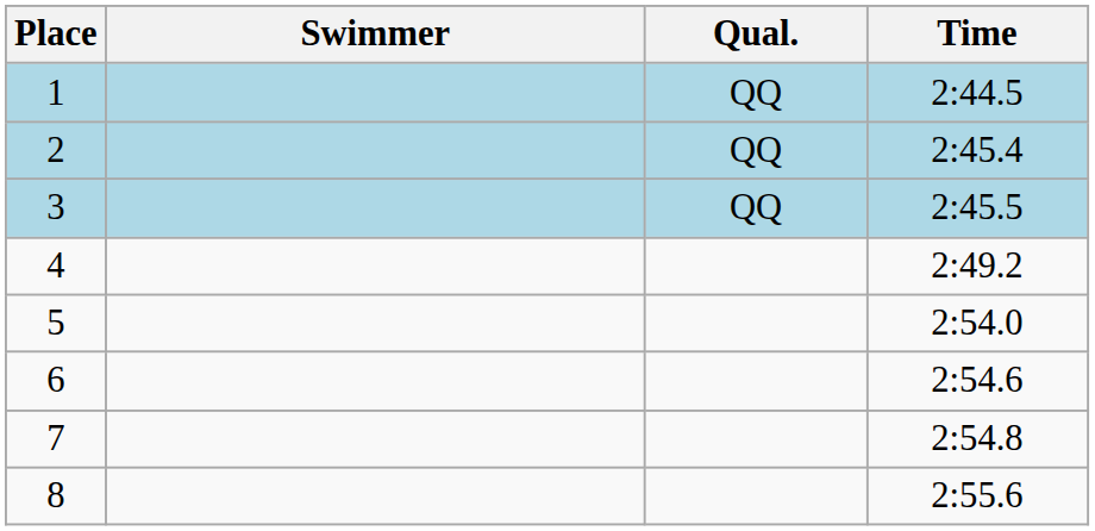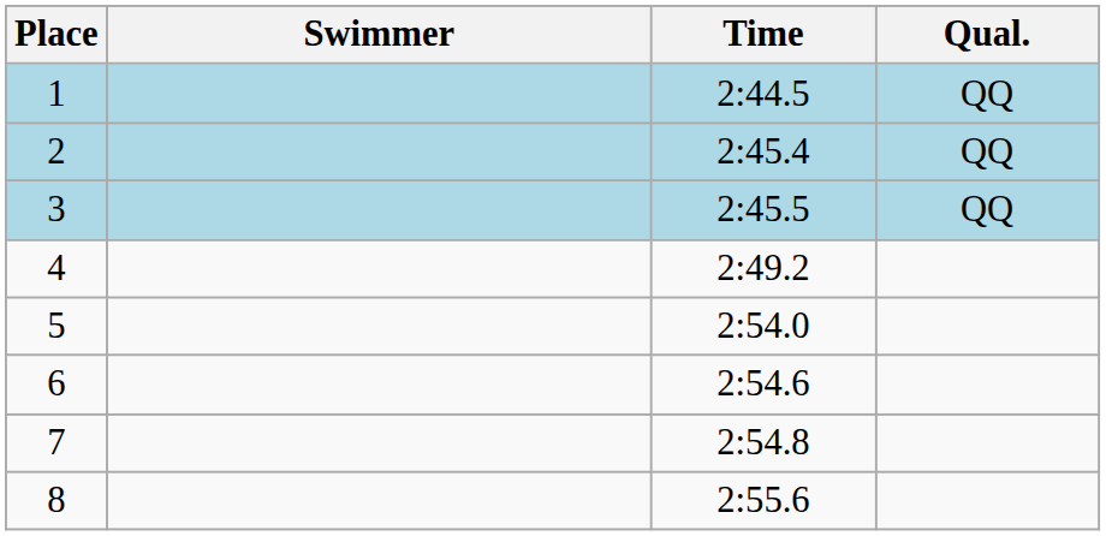 <table class=wikitable style="text-align:center">
 <tr>
 <th>Place</th>
 <th width=230>Swimmer</th>
+<th width=90>Time</th>
 <th width=90>Qual.</th>
-<th width=90>Time</th>
 </tr>
 <tr bgcolor=lightblue>
 <td>1</td>
 <td align=left></td>
+<td>2:44.5</td>
 <td>QQ</td>
-<td>2:44.5</td>
 </tr>
 <tr bgcolor=lightblue>
 <td>2</td>
 <td align=left></td>
+<td>2:45.4</td>
 <td>QQ</td>
-<td>2:45.4</td>
 </tr>
 <tr bgcolor=lightblue>
 <td>3</td>
 <td align=left></td>
+<td>2:45.5</td>
 <td>QQ</td>
-<td>2:45.5</td>
 </tr>
 <tr>
 <td>4</td>
 <td align=left></td>
+<td>2:49.2</td>
 <td></td>
-<td>2:49.2</td>
 </tr>
 <tr>
 <td>5</td>
 <td align=left></td>
+<td>2:54.0</td>
 <td></td>
-<td>2:54.0</td>
 </tr>
 <tr>
 <td>6</td>
 <td align=left></td>
+<td>2:54.6</td>
 <td></td>
-<td>2:54.6</td>
 </tr>
 <tr>
 <td>7</td>
 <td align=left></td>
+<td>2:54.8</td>
 <td></td>
-<td>2:54.8</td>
 </tr>
 <tr>
 <td>8</td>
 <td align=left></td>
+<td>2:55.6</td>
 <td></td>
-<td>2:55.6</td>
 </tr>
 </table>
